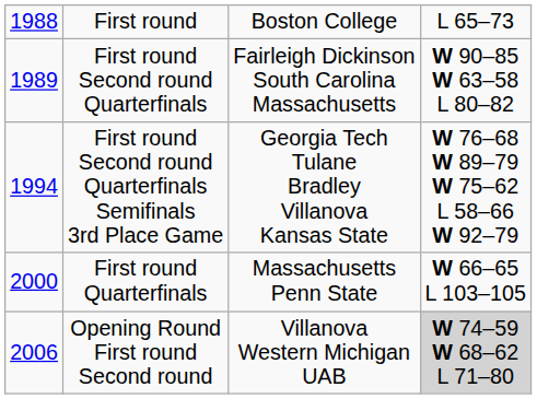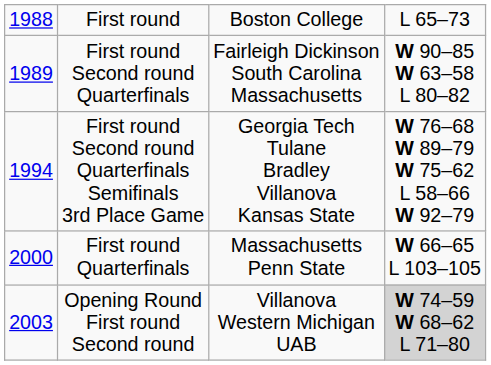 <table class="wikitable">
 <tr style="text-align:center;">
 <td><a href='#'>1988</a></td>
 <td>First round</td>
 <td>Boston College</td>
 <td>L 65–73</td>
 </tr>
 <tr style="text-align:center;">
 <td><a href='#'>1989</a></td>
 <td>First round<br>Second round<br>Quarterfinals</td>
 <td>Fairleigh Dickinson<br>South Carolina<br>Massachusetts</td>
 <td><strong>W</strong> 90–85<br><strong>W</strong> 63–58<br>L 80–82</td>
 </tr>
 <tr style="text-align:center;">
 <td><a href='#'>1994</a></td>
 <td>First round<br>Second round<br>Quarterfinals<br>Semifinals<br>3rd Place Game</td>
 <td>Georgia Tech<br>Tulane<br>Bradley<br>Villanova<br>Kansas State</td>
 <td><strong>W</strong> 76–68<br><strong>W</strong> 89–79<br><strong>W</strong> 75–62<br>L 58–66<br><strong>W</strong> 92–79</td>
 </tr>
 <tr style="text-align:center;">
 <td><a href='#'>2000</a></td>
 <td>First round<br>Quarterfinals</td>
 <td>Massachusetts<br>Penn State</td>
 <td><strong>W</strong> 66–65<br>L 103–105</td>
 </tr>
 <tr style="text-align:center;">
-<td><a href='#'>2006</a></td>
+<td><a href='#'>2003</a></td>
 <td>Opening Round<br>First round<br>Second round</td>
 <td>Villanova<br>Western Michigan<br>UAB</td>
 <td style="background: lightgrey;"><strong>W</strong> 74–59<br><strong>W</strong> 68–62<br>L 71–80</td>
 </tr>
 </table>
